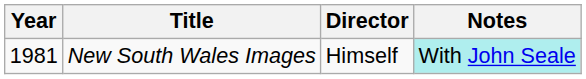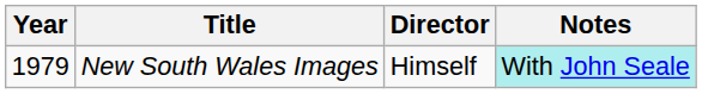 <table class="wikitable">
 <tr>
 <th>Year</th>
 <th>Title</th>
 <th>Director</th>
 <th>Notes</th>
 </tr>
 <tr>
-<td>1981</td>
+<td>1979</td>
 <td><em>New South Wales Images</em></td>
 <td>Himself</td>
 <td style="background: paleturquoise;">With <a href='#'>John Seale</a></td>
 </tr>
 </table>
